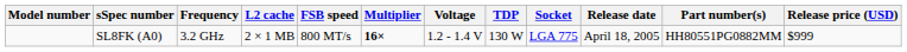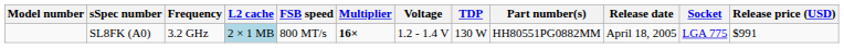 <table class="wikitable">
 <tr>
 <th>Model number</th>
 <th>sSpec number</th>
 <th>Frequency</th>
 <th><a href='#'>L2 cache</a></th>
 <th><a href='#'> FSB</a> speed</th>
 <th><a href='#'>Multiplier</a></th>
 <th>Voltage</th>
 <th><a href='#'>TDP</a></th>
+<th>Part number(s)</th>
+<th>Release date</th>
 <th><a href='#'>Socket</a></th>
-<th>Release date</th>
-<th>Part number(s)</th>
 <th>Release price (<a href='#'>USD</a>)</th>
 </tr>
 <tr>
 <td></td>
 <td>SL8FK (A0)</td>
 <td>3.2 GHz</td>
-<td>2 × 1 MB</td>
+<td style="background: lightblue;">2 × 1 MB</td>
 <td>800 MT/s</td>
 <td><strong>16×</strong></td>
 <td>1.2 - 1.4 V</td>
 <td>130 W</td>
+<td>HH80551PG0882MM</td>
+<td>April 18, 2005</td>
 <td><a href='#'>LGA 775</a></td>
-<td>April 18, 2005</td>
-<td>HH80551PG0882MM</td>
-<td>$999</td>
+<td>$991</td>
 </tr>
 </table>
